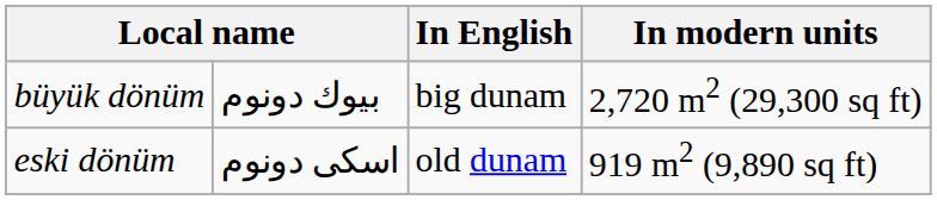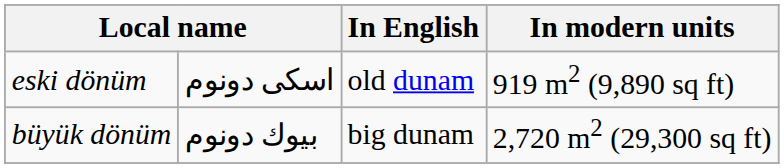 <table class="wikitable">
 <tr>
 <th colspan="2">Local name</th>
 <th>In English</th>
 <th>In modern units</th>
 </tr>
 <tr>
+<td><em>eski dönüm</em></td>
+<td>اسكی دونوم</td>
+<td>old <a href='#'>dunam</a></td>
+<td>919 m<sup>2</sup> (9,890 sq ft)</td>
+</tr>
+<tr>
 <td><em>büyük dönüm</em></td>
 <td>بیوك دونوم</td>
 <td>big dunam</td>
 <td>2,720 m<sup>2</sup> (29,300 sq ft)</td>
 </tr>
-<tr>
-<td><em>eski dönüm</em></td>
-<td>اسكی دونوم</td>
-<td>old <a href='#'>dunam</a></td>
-<td>919 m<sup>2</sup> (9,890 sq ft)</td>
-</tr>
 </table>
